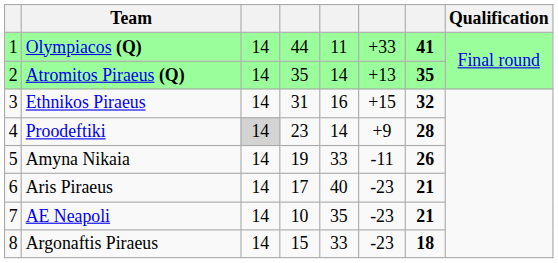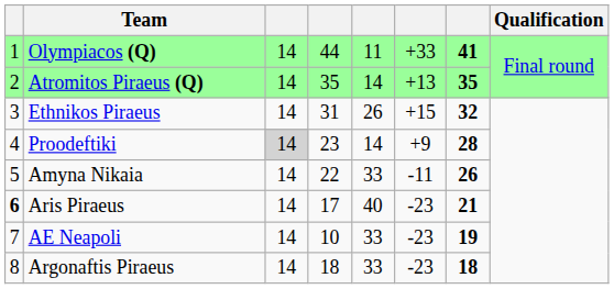 <table class="wikitable" style="text-align: center; font-size:100%">
 <tr>
 <th></th>
 <th width=190>Team</th>
 <th width=28></th>
 <th width=28></th>
 <th width=28></th>
 <th width=35></th>
 <th width=28></th>
 <th>Qualification</th>
 </tr>
 <tr bgcolor=#9AFF9A>
 <td>1</td>
 <td align=left><a href='#'>Olympiacos</a> <strong>(Q)</strong></td>
 <td>14</td>
 <td>44</td>
 <td>11</td>
 <td>+33</td>
 <td><strong>41</strong></td>
 <td rowspan=2><a href='#'>Final round</a></td>
 </tr>
 <tr bgcolor=#9AFF9A>
 <td>2</td>
 <td align=left><a href='#'>Atromitos Piraeus</a> <strong>(Q)</strong></td>
 <td>14</td>
 <td>35</td>
 <td>14</td>
 <td>+13</td>
 <td><strong>35</strong></td>
 </tr>
 <tr>
 <td>3</td>
 <td align=left><a href='#'>Ethnikos Piraeus</a></td>
 <td>14</td>
 <td>31</td>
-<td>16</td>
+<td>26</td>
 <td>+15</td>
 <td><strong>32</strong></td>
 <td rowspan=6></td>
 </tr>
 <tr>
 <td>4</td>
 <td align=left><a href='#'>Proodeftiki</a></td>
 <td style="background: lightgrey;">14</td>
 <td>23</td>
 <td>14</td>
 <td>+9</td>
 <td><strong>28</strong></td>
 </tr>
 <tr>
 <td>5</td>
 <td align=left>Amyna Nikaia</td>
 <td>14</td>
-<td>19</td>
+<td>22</td>
 <td>33</td>
 <td>-11</td>
 <td><strong>26</strong></td>
 </tr>
 <tr>
-<td>6</td>
+<td><strong>6</strong></td>
 <td align=left>Aris Piraeus</td>
 <td>14</td>
 <td>17</td>
 <td>40</td>
 <td>-23</td>
 <td><strong>21</strong></td>
 </tr>
 <tr>
 <td>7</td>
 <td align=left><a href='#'>AE Neapoli</a></td>
 <td>14</td>
 <td>10</td>
-<td>35</td>
+<td>33</td>
 <td>-23</td>
-<td><strong>21</strong></td>
+<td><strong>19</strong></td>
 </tr>
 <tr>
 <td>8</td>
 <td align=left>Argonaftis Piraeus</td>
 <td>14</td>
-<td>15</td>
+<td>18</td>
 <td>33</td>
 <td>-23</td>
 <td><strong>18</strong></td>
 </tr>
 </table>
